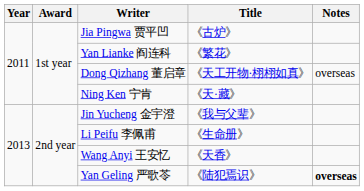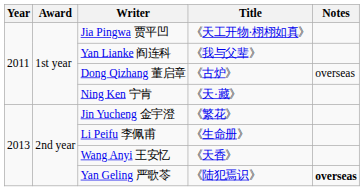 <table class="wikitable">
 <tr>
 <th>Year</th>
 <th>Award</th>
 <th>Writer</th>
 <th>Title</th>
 <th>Notes</th>
 </tr>
 <tr>
 <td rowspan=4>2011</td>
 <td rowspan=4>1st year</td>
 <td><a href='#'>Jia Pingwa</a> 贾平凹</td>
-<td>《<a href='#'>古炉</a>》</td>
+<td>《<a href='#'>天工开物·栩栩如真</a>》</td>
 <td></td>
 </tr>
 <tr>
 <td><a href='#'>Yan Lianke</a> 阎连科</td>
-<td>《<a href='#'>繁花</a>》</td>
+<td>《<a href='#'>我与父辈</a>》</td>
 <td></td>
 </tr>
 <tr>
 <td><a href='#'>Dong Qizhang</a> 董启章</td>
-<td>《<a href='#'>天工开物·栩栩如真</a>》</td>
+<td>《<a href='#'>古炉</a>》</td>
 <td>overseas</td>
 </tr>
 <tr>
 <td><a href='#'>Ning Ken</a> 宁肯</td>
 <td>《<a href='#'>天·藏</a>》</td>
 <td></td>
 </tr>
 <tr>
 <td rowspan=4>2013</td>
 <td rowspan=4>2nd year</td>
 <td><a href='#'>Jin Yucheng</a> 金宇澄</td>
-<td>《<a href='#'>我与父辈</a>》</td>
+<td>《<a href='#'>繁花</a>》</td>
 <td></td>
 </tr>
 <tr>
 <td><a href='#'>Li Peifu</a> 李佩甫</td>
 <td>《<a href='#'>生命册</a>》</td>
 <td></td>
 </tr>
 <tr>
 <td><a href='#'>Wang Anyi</a> 王安忆</td>
 <td>《<a href='#'>天香</a>》</td>
 <td></td>
 </tr>
 <tr>
 <td><a href='#'>Yan Geling</a> 严歌苓</td>
 <td>《<a href='#'>陆犯焉识</a>》</td>
 <td><strong>overseas</strong></td>
 </tr>
 </table>
